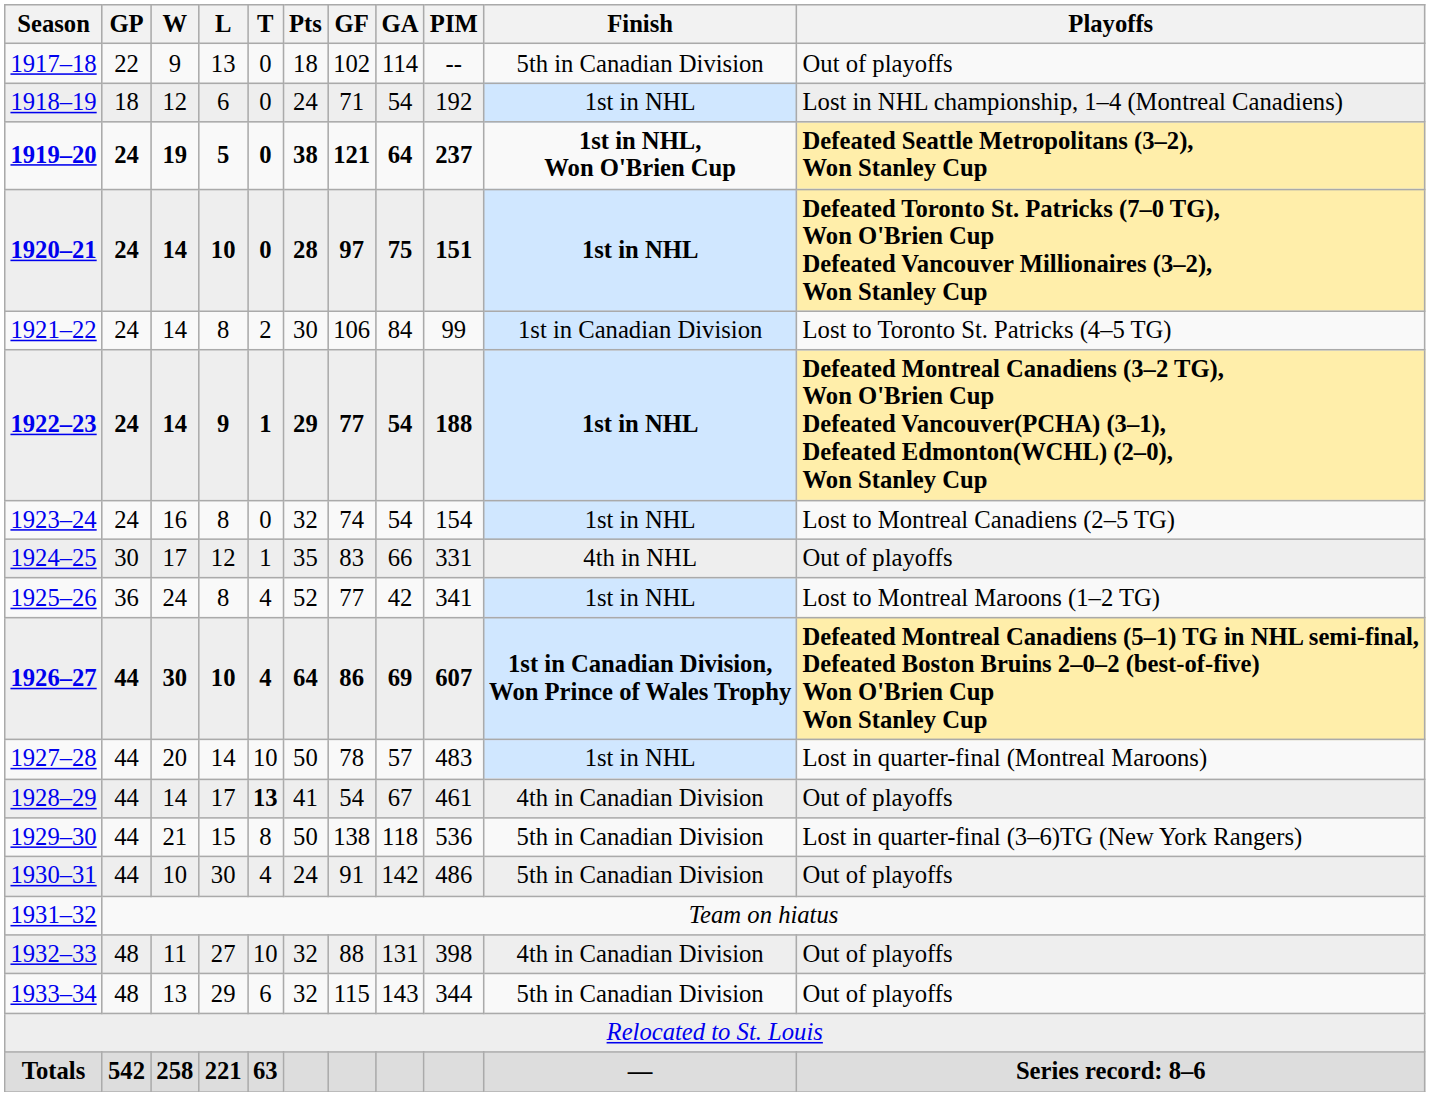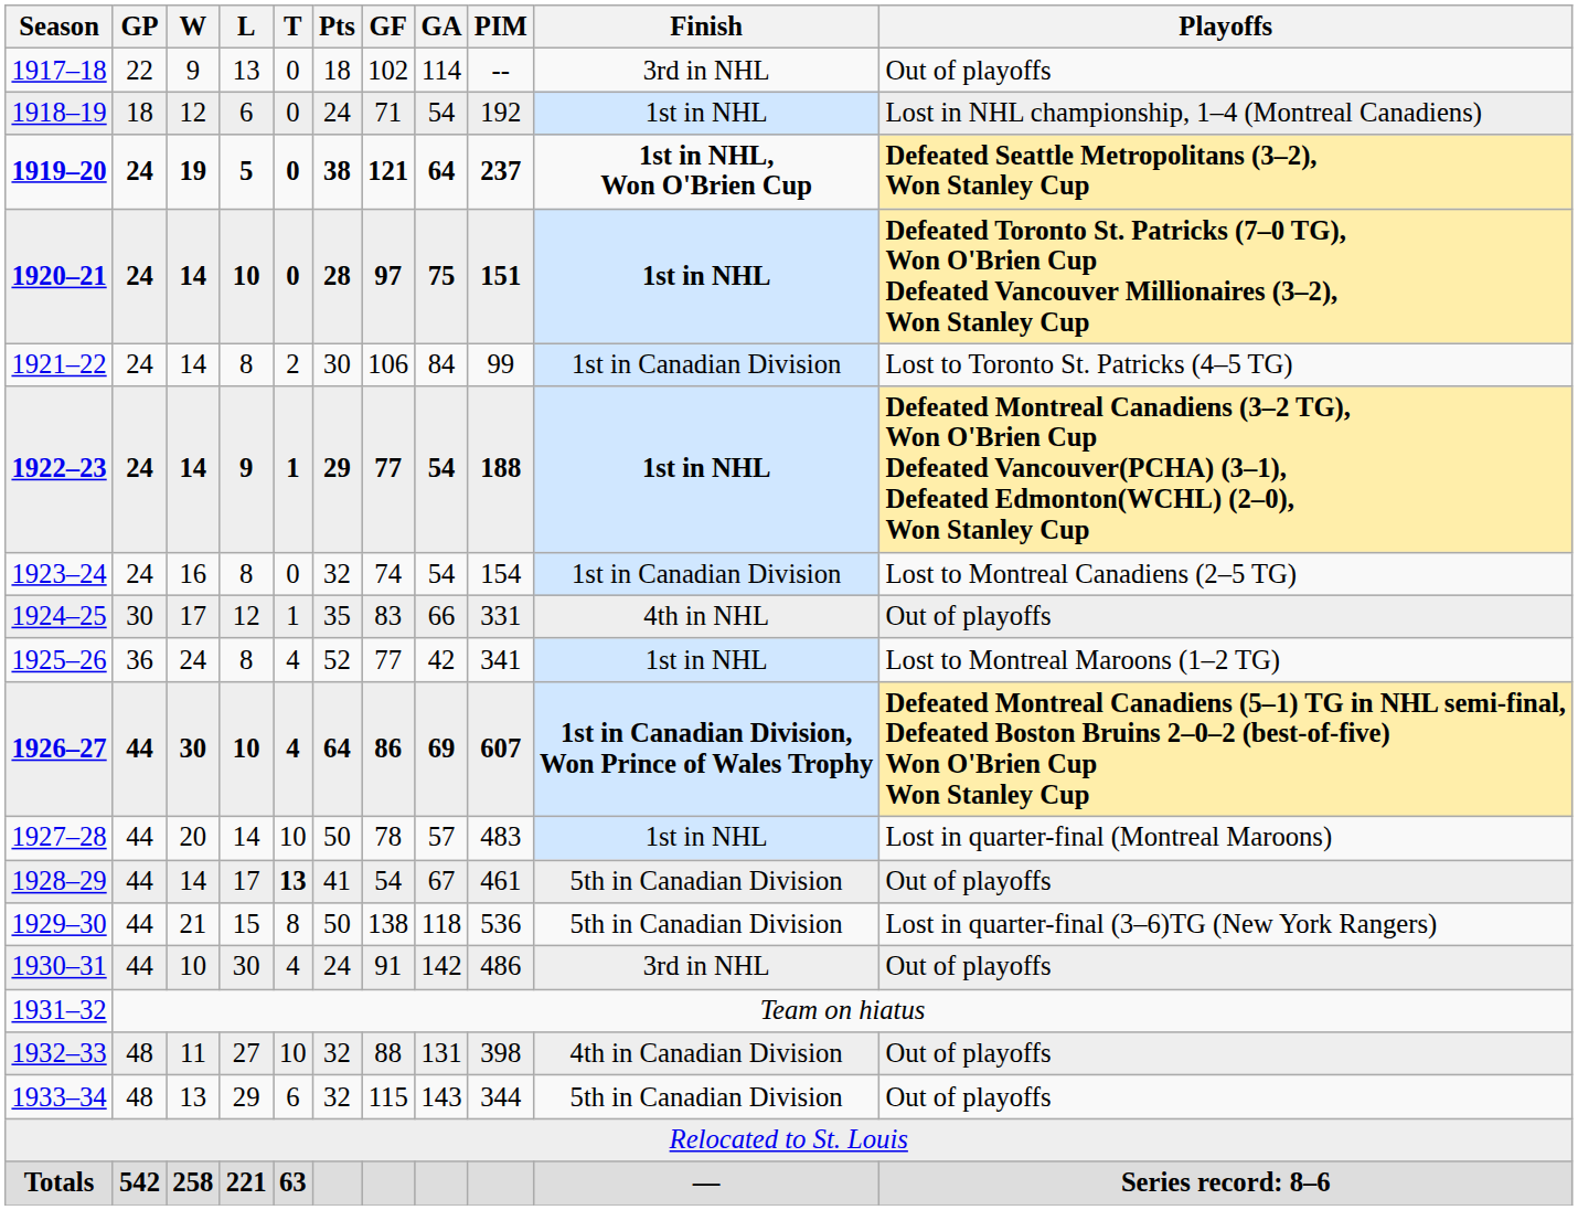 <table class="wikitable">
 <tr>
 <th>Season</th>
 <th>GP</th>
 <th>W</th>
 <th>L</th>
 <th>T</th>
 <th>Pts</th>
 <th>GF</th>
 <th>GA</th>
 <th>PIM</th>
 <th>Finish</th>
 <th>Playoffs</th>
 </tr>
 <tr align="center">
 <td><a href='#'>1917–18</a></td>
 <td>22</td>
 <td>9</td>
 <td>13</td>
 <td>0</td>
 <td>18</td>
 <td>102</td>
 <td>114</td>
 <td>--</td>
-<td>5th in Canadian Division</td>
+<td>3rd in NHL</td>
 <td align="left">Out of playoffs</td>
 </tr>
 <tr bgcolor="#eeeeee" align="center">
 <td><a href='#'>1918–19</a></td>
 <td>18</td>
 <td>12</td>
 <td>6</td>
 <td>0</td>
 <td>24</td>
 <td>71</td>
 <td>54</td>
 <td>192</td>
 <td bgcolor="#d0e7ff">1st in NHL</td>
 <td align="left">Lost in NHL championship, 1–4 (Montreal Canadiens)</td>
 </tr>
 <tr align="center" style="font-weight:bold">
 <td><a href='#'>1919–20</a></td>
 <td>24</td>
 <td>19</td>
 <td>5</td>
 <td>0</td>
 <td>38</td>
 <td>121</td>
 <td>64</td>
 <td>237</td>
 <td>1st in NHL,<br> <strong>Won O'Brien Cup</strong></td>
 <td bgcolor="#ffeeaa" align="left">Defeated Seattle Metropolitans (3–2),<br><strong>Won Stanley Cup</strong></td>
 </tr>
 <tr bgcolor="#eeeeee" align="center" style="font-weight:bold">
 <td><a href='#'>1920–21</a></td>
 <td>24</td>
 <td>14</td>
 <td>10</td>
 <td>0</td>
 <td>28</td>
 <td>97</td>
 <td>75</td>
 <td>151</td>
 <td bgcolor="#d0e7ff">1st in NHL</td>
 <td bgcolor="#ffeeaa" align="left">Defeated Toronto St. Patricks (7–0 TG),<br><strong>Won O'Brien Cup</strong><br>Defeated Vancouver Millionaires (3–2),<br><strong>Won Stanley Cup</strong></td>
 </tr>
 <tr align="center">
 <td><a href='#'>1921–22</a></td>
 <td>24</td>
 <td>14</td>
 <td>8</td>
 <td>2</td>
 <td>30</td>
 <td>106</td>
 <td>84</td>
 <td>99</td>
 <td bgcolor="#d0e7ff">1st in Canadian Division</td>
 <td align="left">Lost to Toronto St. Patricks (4–5 TG)</td>
 </tr>
 <tr bgcolor="#eeeeee" align="center" style="font-weight:bold">
 <td><a href='#'>1922–23</a></td>
 <td>24</td>
 <td>14</td>
 <td>9</td>
 <td>1</td>
 <td>29</td>
 <td>77</td>
 <td>54</td>
 <td>188</td>
 <td bgcolor="#d0e7ff">1st in NHL</td>
 <td bgcolor="#ffeeaa" align="left">Defeated Montreal Canadiens (3–2 TG),<br><strong>Won O'Brien Cup</strong><br>Defeated Vancouver(PCHA) (3–1),<br>Defeated Edmonton(WCHL) (2–0),<br><strong>Won Stanley Cup</strong></td>
 </tr>
 <tr align="center">
 <td><a href='#'>1923–24</a></td>
 <td>24</td>
 <td>16</td>
 <td>8</td>
 <td>0</td>
 <td>32</td>
 <td>74</td>
 <td>54</td>
 <td>154</td>
-<td bgcolor="#d0e7ff">1st in NHL</td>
+<td bgcolor="#d0e7ff">1st in Canadian Division</td>
 <td align="left">Lost to Montreal Canadiens (2–5 TG)</td>
 </tr>
 <tr bgcolor="#eeeeee" align="center">
 <td><a href='#'>1924–25</a></td>
 <td>30</td>
 <td>17</td>
 <td>12</td>
 <td>1</td>
 <td>35</td>
 <td>83</td>
 <td>66</td>
 <td>331</td>
 <td>4th in NHL</td>
 <td align="left">Out of playoffs</td>
 </tr>
 <tr align="center">
 <td><a href='#'>1925–26</a></td>
 <td>36</td>
 <td>24</td>
 <td>8</td>
 <td>4</td>
 <td>52</td>
 <td>77</td>
 <td>42</td>
 <td>341</td>
 <td bgcolor="#d0e7ff">1st in NHL</td>
 <td align="left">Lost to Montreal Maroons (1–2 TG)</td>
 </tr>
 <tr bgcolor="#eeeeee" align="center" style="font-weight:bold">
 <td><a href='#'>1926–27</a></td>
 <td>44</td>
 <td><strong>30</strong></td>
 <td>10</td>
 <td>4</td>
 <td>64</td>
 <td>86</td>
 <td>69</td>
 <td>607</td>
 <td bgcolor="#d0e7ff">1st in Canadian Division,<br><strong>Won Prince of Wales Trophy</strong></td>
 <td bgcolor="#ffeeaa" align="left">Defeated Montreal Canadiens (5–1) TG in NHL semi-final,<br>Defeated Boston Bruins 2–0–2 (best-of-five)<br><strong>Won O'Brien Cup</strong><br><strong>Won Stanley Cup</strong></td>
 </tr>
 <tr align="center">
 <td><a href='#'>1927–28</a></td>
 <td>44</td>
 <td>20</td>
 <td>14</td>
 <td>10</td>
 <td>50</td>
 <td>78</td>
 <td>57</td>
 <td>483</td>
 <td bgcolor="#d0e7ff">1st in NHL</td>
 <td align="left">Lost in quarter-final (Montreal Maroons)</td>
 </tr>
 <tr bgcolor="#eeeeee" align="center">
 <td><a href='#'>1928–29</a></td>
 <td>44</td>
 <td>14</td>
 <td>17</td>
 <td><strong>13</strong></td>
 <td>41</td>
 <td>54</td>
 <td>67</td>
 <td>461</td>
-<td>4th in Canadian Division</td>
+<td>5th in Canadian Division</td>
 <td align="left">Out of playoffs</td>
 </tr>
 <tr align="center">
 <td><a href='#'>1929–30</a></td>
 <td>44</td>
 <td>21</td>
 <td>15</td>
 <td>8</td>
 <td>50</td>
 <td>138</td>
 <td>118</td>
 <td>536</td>
 <td>5th in Canadian Division</td>
 <td align="left">Lost in quarter-final (3–6)TG (New York Rangers)</td>
 </tr>
 <tr bgcolor="#eeeeee" align="center">
 <td><a href='#'>1930–31</a></td>
 <td>44</td>
 <td>10</td>
 <td>30</td>
 <td>4</td>
 <td>24</td>
 <td>91</td>
 <td>142</td>
 <td>486</td>
-<td>5th in Canadian Division</td>
+<td>3rd in NHL</td>
 <td align="left">Out of playoffs</td>
 </tr>
 <tr align="center">
 <td><a href='#'>1931–32</a></td>
 <td colspan="10"><em>Team on hiatus</em></td>
 </tr>
 <tr bgcolor="#eeeeee" align="center">
 <td><a href='#'>1932–33</a></td>
 <td>48</td>
 <td>11</td>
 <td>27</td>
 <td>10</td>
 <td>32</td>
 <td>88</td>
 <td>131</td>
 <td>398</td>
 <td>4th in Canadian Division</td>
 <td align="left">Out of playoffs</td>
 </tr>
 <tr align="center">
 <td><a href='#'>1933–34</a></td>
 <td>48</td>
 <td>13</td>
 <td>29</td>
 <td>6</td>
 <td>32</td>
 <td>115</td>
 <td>143</td>
 <td>344</td>
 <td>5th in Canadian Division</td>
 <td align="left">Out of playoffs</td>
 </tr>
 <tr bgcolor="#eeeeee" align="center">
 <td colspan="11"><em><a href='#'>Relocated to St. Louis</a></em></td>
 </tr>
 <tr align="center" style="font-weight:bold; background-color:#dddddd;" |>
 <td>Totals</td>
 <td><strong>542</strong></td>
 <td><strong>258</strong></td>
 <td><strong>221</strong></td>
 <td><strong>63</strong></td>
 <td><strong></strong></td>
 <td><strong></strong></td>
 <td><strong></strong></td>
 <td><strong></strong></td>
 <td>—</td>
 <td><strong>Series record: 8–6</strong></td>
 </tr>
 </table>
